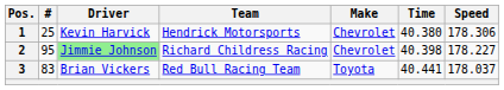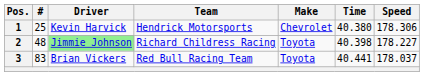 <table class="wikitable" style="font-size:95%">
 <tr>
 <th>Pos.</th>
 <th>#</th>
 <th>Driver</th>
 <th>Team</th>
 <th>Make</th>
 <th>Time</th>
 <th>Speed</th>
 </tr>
 <tr>
 <th>1</th>
 <td>25</td>
 <td><a href='#'>Kevin Harvick</a></td>
 <td><a href='#'>Hendrick Motorsports</a></td>
 <td><a href='#'>Chevrolet</a></td>
 <td>40.380</td>
 <td>178.306</td>
 </tr>
 <tr>
 <th>2</th>
-<td>95</td>
+<td>48</td>
 <td style="background: lightgreen;"><a href='#'>Jimmie Johnson</a></td>
 <td><a href='#'>Richard Childress Racing</a></td>
-<td><a href='#'>Chevrolet</a></td>
+<td><a href='#'>Toyota</a></td>
 <td>40.398</td>
 <td>178.227</td>
 </tr>
 <tr>
 <th>3</th>
 <td>83</td>
 <td><a href='#'>Brian Vickers</a></td>
 <td><a href='#'>Red Bull Racing Team</a></td>
 <td><a href='#'>Toyota</a></td>
 <td>40.441</td>
 <td>178.037</td>
 </tr>
 <tr>
 <th colspan="7"></th>
 </tr>
 </table>
